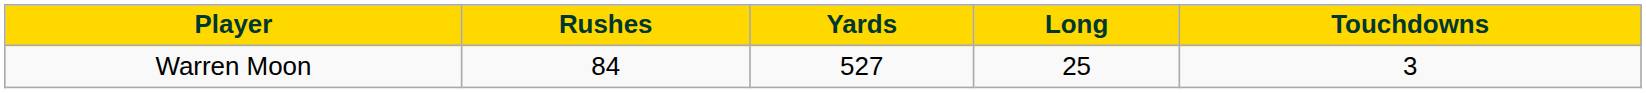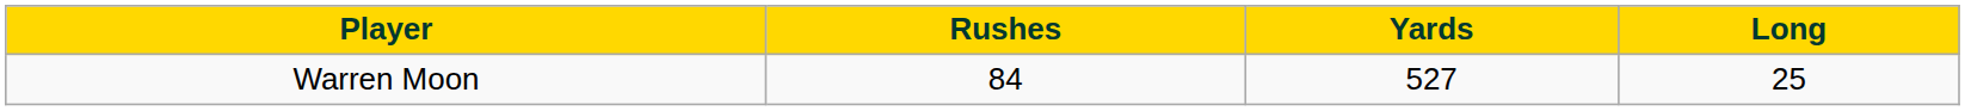 <table class="wikitable" width="80%">
 <tr align="center"  style="background:#FFD800;color:#003831;">
 <td><strong>Player</strong></td>
 <td><strong>Rushes</strong></td>
 <td><strong>Yards</strong></td>
 <td><strong>Long</strong></td>
-<td><strong>Touchdowns</strong></td>
 </tr>
 <tr align="center" bgcolor="">
 <td>Warren Moon</td>
 <td>84</td>
 <td>527</td>
 <td>25</td>
-<td>3</td>
 </tr>
 </table>
